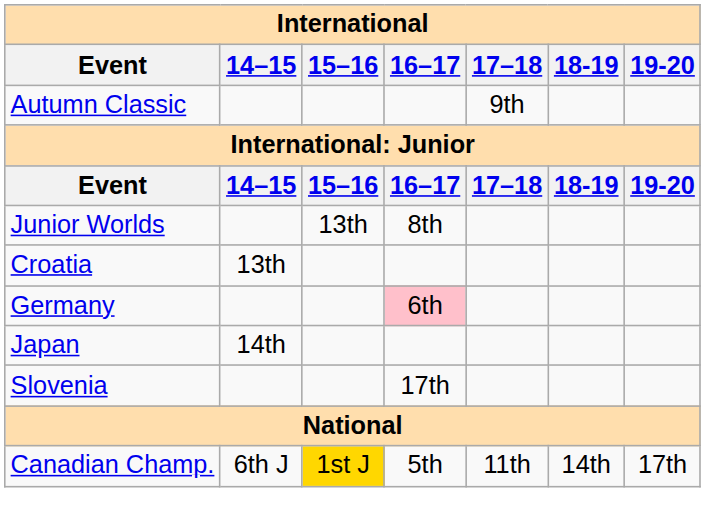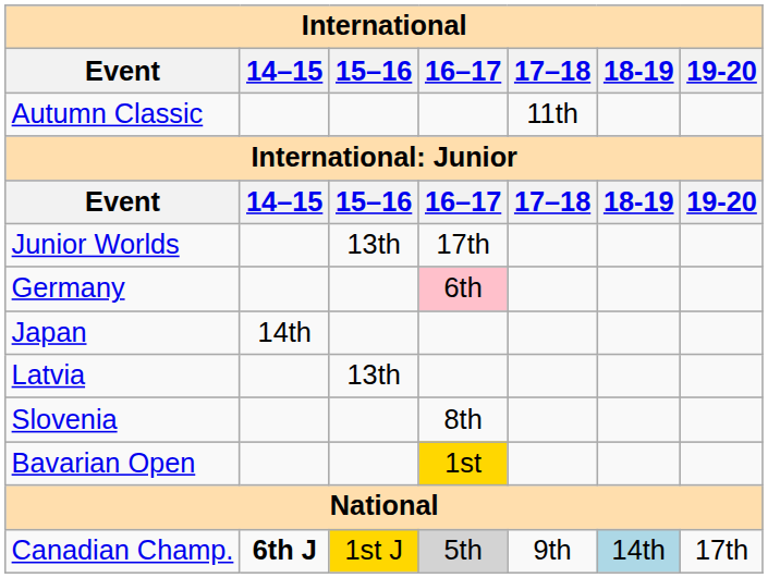 <table class="wikitable" style="text-align:center">
 <tr>
 <th colspan="7" style="background-color: #ffdead; " align="center">International</th>
 </tr>
 <tr>
 <th>Event</th>
 <th><a href='#'>14–15</a></th>
 <th><a href='#'>15–16</a></th>
 <th><a href='#'>16–17</a></th>
 <th><a href='#'>17–18</a></th>
 <th><a href='#'>18-19</a></th>
 <th><a href='#'>19-20</a></th>
 </tr>
 <tr>
 <td align=left> <a href='#'>Autumn Classic</a></td>
 <td></td>
 <td></td>
 <td></td>
-<td>9th</td>
+<td>11th</td>
 <td></td>
 <td></td>
 </tr>
 <tr>
 <th colspan="7" style="background-color: #ffdead; " align="center">International: Junior</th>
 </tr>
 <tr>
 <th>Event</th>
 <th><a href='#'>14–15</a></th>
 <th><a href='#'>15–16</a></th>
 <th><a href='#'>16–17</a></th>
 <th><a href='#'>17–18</a></th>
 <th><a href='#'>18-19</a></th>
 <th><a href='#'>19-20</a></th>
 </tr>
 <tr>
 <td align=left><a href='#'>Junior Worlds</a></td>
 <td></td>
 <td>13th</td>
-<td>8th</td>
-<td></td>
-<td></td>
-<td></td>
-</tr>
-<tr>
-<td align=left> <a href='#'>Croatia</a></td>
-<td>13th</td>
-<td></td>
-<td></td>
+<td>17th</td>
 <td></td>
 <td></td>
 <td></td>
 </tr>
 <tr>
 <td align=left> <a href='#'>Germany</a></td>
 <td></td>
 <td></td>
 <td style="background: pink;">6th</td>
 <td></td>
 <td></td>
 <td></td>
 </tr>
 <tr>
 <td align=left> <a href='#'>Japan</a></td>
 <td>14th</td>
 <td></td>
 <td></td>
 <td></td>
 <td></td>
 <td></td>
 </tr>
 <tr>
+<td align=left> <a href='#'>Latvia</a></td>
+<td></td>
+<td>13th</td>
+<td></td>
+<td></td>
+<td></td>
+<td></td>
+</tr>
+<tr>
 <td align=left> <a href='#'>Slovenia</a></td>
 <td></td>
 <td></td>
-<td>17th</td>
+<td>8th</td>
+<td></td>
+<td></td>
+<td></td>
+</tr>
+<tr>
+<td align=left><a href='#'>Bavarian Open</a></td>
+<td></td>
+<td></td>
+<td bgcolor=gold>1st</td>
 <td></td>
 <td></td>
 <td></td>
 </tr>
 <tr>
 <th colspan="7" style="background-color: #ffdead; " align="center">National</th>
 </tr>
 <tr>
 <td align=left><a href='#'>Canadian Champ.</a></td>
-<td>6th J</td>
+<td><strong>6th J</strong></td>
 <td bgcolor=gold>1st J</td>
-<td>5th</td>
-<td>11th</td>
-<td>14th</td>
+<td style="background: lightgrey;">5th</td>
+<td>9th</td>
+<td style="background: lightblue;">14th</td>
 <td>17th</td>
 </tr>
 </table>
